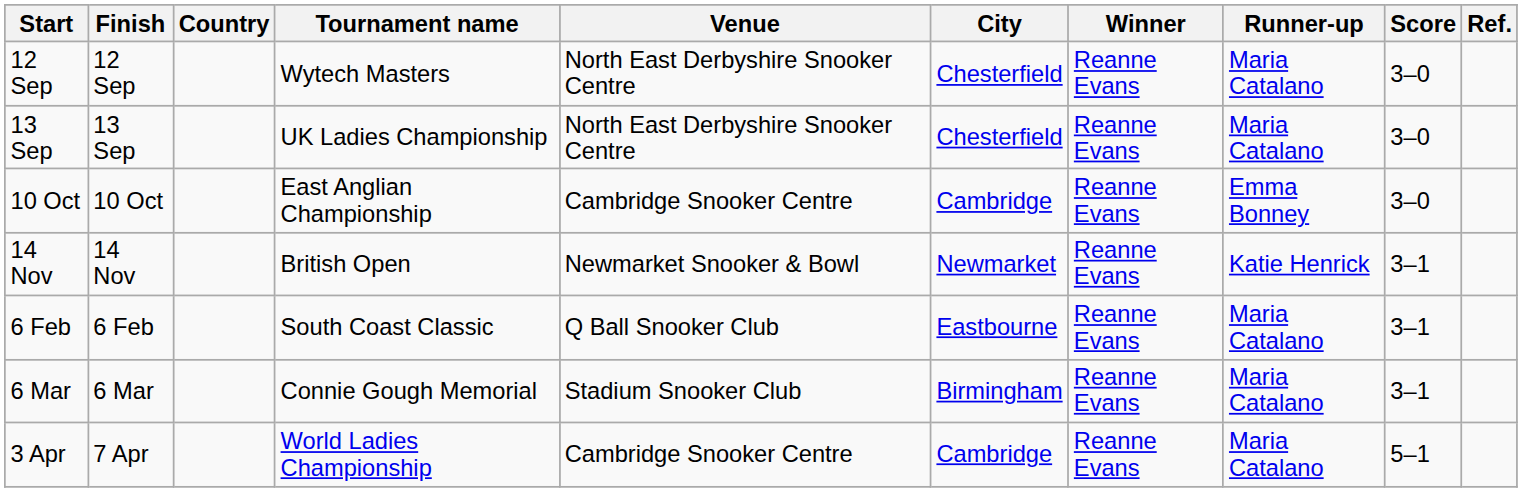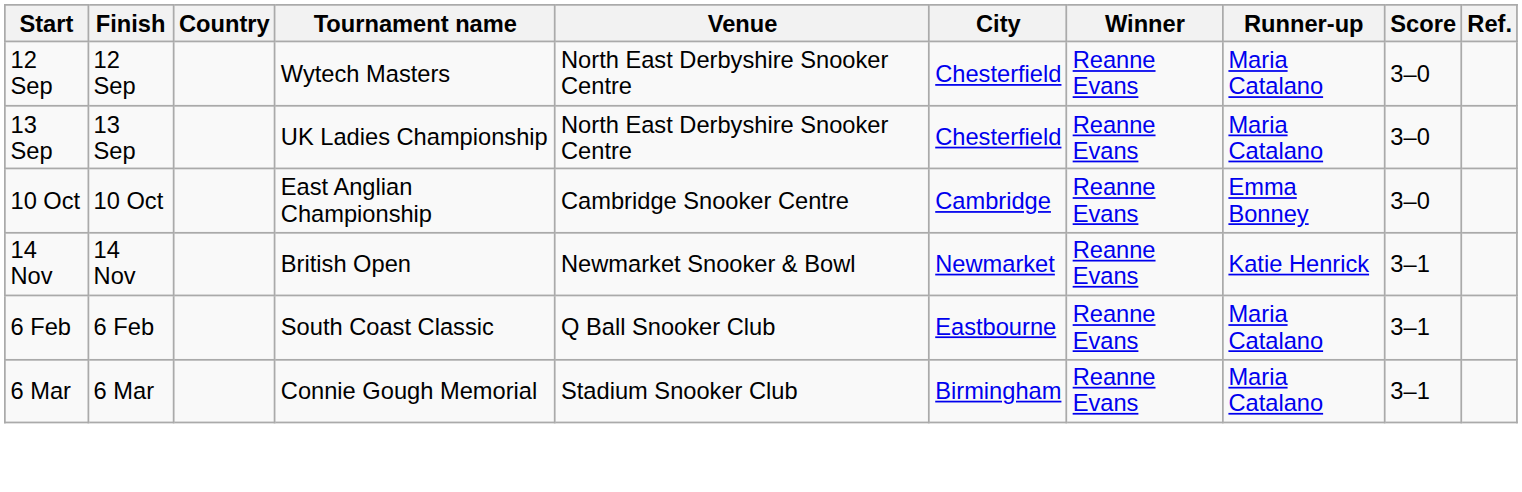 <table class="wikitable sortable" style="font-size: 85%">
 <tr>
 <th>Start</th>
 <th>Finish</th>
 <th>Country</th>
 <th>Tournament name</th>
 <th>Venue</th>
 <th>City</th>
 <th>Winner</th>
 <th>Runner-up</th>
 <th>Score</th>
 <th>Ref.</th>
 </tr>
 <tr>
 <td>12 Sep</td>
 <td>12 Sep</td>
 <td></td>
 <td>Wytech Masters</td>
 <td>North East Derbyshire Snooker Centre</td>
 <td><a href='#'>Chesterfield</a></td>
 <td> <a href='#'>Reanne Evans</a></td>
 <td> <a href='#'>Maria Catalano</a></td>
 <td>3–0</td>
 <td></td>
 </tr>
 <tr>
 <td>13 Sep</td>
 <td>13 Sep</td>
 <td></td>
 <td>UK Ladies Championship</td>
 <td>North East Derbyshire Snooker Centre</td>
 <td><a href='#'>Chesterfield</a></td>
 <td> <a href='#'>Reanne Evans</a></td>
 <td> <a href='#'>Maria Catalano</a></td>
 <td>3–0</td>
 <td></td>
 </tr>
 <tr>
 <td>10 Oct</td>
 <td>10 Oct</td>
 <td></td>
 <td>East Anglian Championship</td>
 <td>Cambridge Snooker Centre</td>
 <td><a href='#'>Cambridge</a></td>
 <td> <a href='#'>Reanne Evans</a></td>
 <td> <a href='#'>Emma Bonney</a></td>
 <td>3–0</td>
 <td></td>
 </tr>
 <tr>
 <td>14 Nov</td>
 <td>14 Nov</td>
 <td></td>
 <td>British Open</td>
 <td>Newmarket Snooker & Bowl</td>
 <td><a href='#'>Newmarket</a></td>
 <td> <a href='#'>Reanne Evans</a></td>
 <td> <a href='#'>Katie Henrick</a></td>
 <td>3–1</td>
 <td></td>
 </tr>
 <tr>
 <td>6 Feb</td>
 <td>6 Feb</td>
 <td></td>
 <td>South Coast Classic</td>
 <td>Q Ball Snooker Club</td>
 <td><a href='#'>Eastbourne</a></td>
 <td> <a href='#'>Reanne Evans</a></td>
 <td> <a href='#'>Maria Catalano</a></td>
 <td>3–1</td>
 <td></td>
 </tr>
 <tr>
 <td>6 Mar</td>
 <td>6 Mar</td>
 <td></td>
 <td>Connie Gough Memorial</td>
 <td>Stadium Snooker Club</td>
 <td><a href='#'>Birmingham</a></td>
 <td> <a href='#'>Reanne Evans</a></td>
 <td> <a href='#'>Maria Catalano</a></td>
 <td>3–1</td>
 <td></td>
 </tr>
-<tr>
-<td>3 Apr</td>
-<td>7 Apr</td>
-<td></td>
-<td><a href='#'>World Ladies Championship</a></td>
-<td>Cambridge Snooker Centre</td>
-<td><a href='#'>Cambridge</a></td>
-<td> <a href='#'>Reanne Evans</a></td>
-<td> <a href='#'>Maria Catalano</a></td>
-<td>5–1</td>
-<td></td>
-</tr>
 </table>
